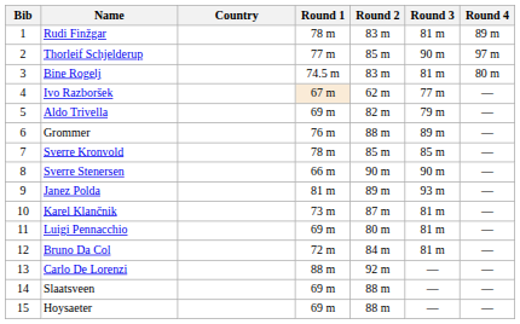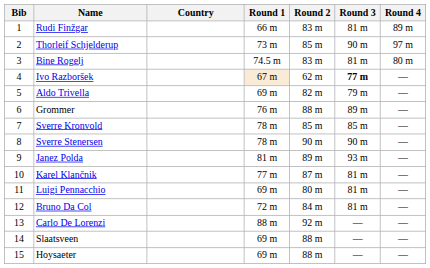 <table class="wikitable collapsible autocollapse sortable" cellpadding="3" cellspacing="0" border="1" style="background:#fff; font-size:86%; width:37%; line-height:16px; border:grey solid 1px; border-collapse:collapse;">
 <tr>
 <th width="30">Bib</th>
 <th width="135">Name</th>
 <th width="115">Country</th>
 <th width="50">Round 1</th>
 <th width="50">Round 2</th>
 <th width="50">Round 3</th>
 <th width="50">Round 4</th>
 </tr>
 <tr>
 <td align=center>1</td>
 <td><a href='#'>Rudi Finžgar</a></td>
 <td></td>
-<td align=center>78 m</td>
+<td align=center>66 m</td>
 <td align=center>83 m</td>
 <td align=center>81 m</td>
 <td align=center>89 m</td>
 </tr>
 <tr>
 <td align=center>2</td>
 <td><a href='#'>Thorleif Schjelderup</a></td>
 <td></td>
-<td align=center>77 m</td>
+<td align=center>73 m</td>
 <td align=center>85 m</td>
 <td align=center>90 m</td>
 <td align=center>97 m</td>
 </tr>
 <tr>
 <td align=center>3</td>
 <td><a href='#'>Bine Rogelj</a></td>
 <td></td>
 <td align=center>74.5 m</td>
 <td align=center>83 m</td>
 <td align=center>81 m</td>
 <td align=center>80 m</td>
 </tr>
 <tr>
 <td align=center>4</td>
 <td><a href='#'>Ivo Razboršek</a></td>
 <td></td>
 <td align=center bgcolor=#FAEBD7>67 m</td>
 <td align=center>62 m</td>
-<td align=center>77 m</td>
+<td align=center><strong>77 m</strong></td>
 <td align=center>—</td>
 </tr>
 <tr>
 <td align=center>5</td>
 <td><a href='#'>Aldo Trivella</a></td>
 <td></td>
 <td align=center>69 m</td>
 <td align=center>82 m</td>
 <td align=center>79 m</td>
 <td align=center>—</td>
 </tr>
 <tr>
 <td align=center>6</td>
 <td>Grommer</td>
 <td></td>
 <td align=center>76 m</td>
 <td align=center>88 m</td>
 <td align=center>89 m</td>
 <td align=center>—</td>
 </tr>
 <tr>
 <td align=center>7</td>
 <td><a href='#'>Sverre Kronvold</a></td>
 <td></td>
 <td align=center>78 m</td>
 <td align=center>85 m</td>
 <td align=center>85 m</td>
 <td align=center>—</td>
 </tr>
 <tr>
 <td align=center>8</td>
 <td><a href='#'>Sverre Stenersen</a></td>
 <td></td>
-<td align=center>66 m</td>
+<td align=center>78 m</td>
 <td align=center>90 m</td>
 <td align=center>90 m</td>
 <td align=center>—</td>
 </tr>
 <tr>
 <td align=center>9</td>
 <td><a href='#'>Janez Polda</a></td>
 <td></td>
 <td align=center>81 m</td>
 <td align=center>89 m</td>
 <td align=center>93 m</td>
 <td align=center>—</td>
 </tr>
 <tr>
 <td align=center>10</td>
 <td><a href='#'>Karel Klančnik</a></td>
 <td></td>
-<td align=center>73 m</td>
+<td align=center>77 m</td>
 <td align=center>87 m</td>
 <td align=center>81 m</td>
 <td align=center>—</td>
 </tr>
 <tr>
 <td align=center>11</td>
 <td><a href='#'>Luigi Pennacchio</a></td>
 <td></td>
 <td align=center>69 m</td>
 <td align=center>80 m</td>
 <td align=center>81 m</td>
 <td align=center>—</td>
 </tr>
 <tr>
 <td align=center>12</td>
 <td><a href='#'>Bruno Da Col</a></td>
 <td></td>
 <td align=center>72 m</td>
 <td align=center>84 m</td>
 <td align=center>81 m</td>
 <td align=center>—</td>
 </tr>
 <tr>
 <td align=center>13</td>
 <td><a href='#'>Carlo De Lorenzi</a></td>
 <td></td>
 <td align=center>88 m</td>
 <td align=center>92 m</td>
 <td align=center>—</td>
 <td align=center>—</td>
 </tr>
 <tr>
 <td align=center>14</td>
 <td>Slaatsveen</td>
 <td></td>
 <td align=center>69 m</td>
 <td align=center>88 m</td>
 <td align=center>—</td>
 <td align=center>—</td>
 </tr>
 <tr>
 <td align=center>15</td>
 <td>Hoysaeter</td>
 <td></td>
 <td align=center>69 m</td>
 <td align=center>88 m</td>
 <td align=center>—</td>
 <td align=center>—</td>
 </tr>
 </table>
